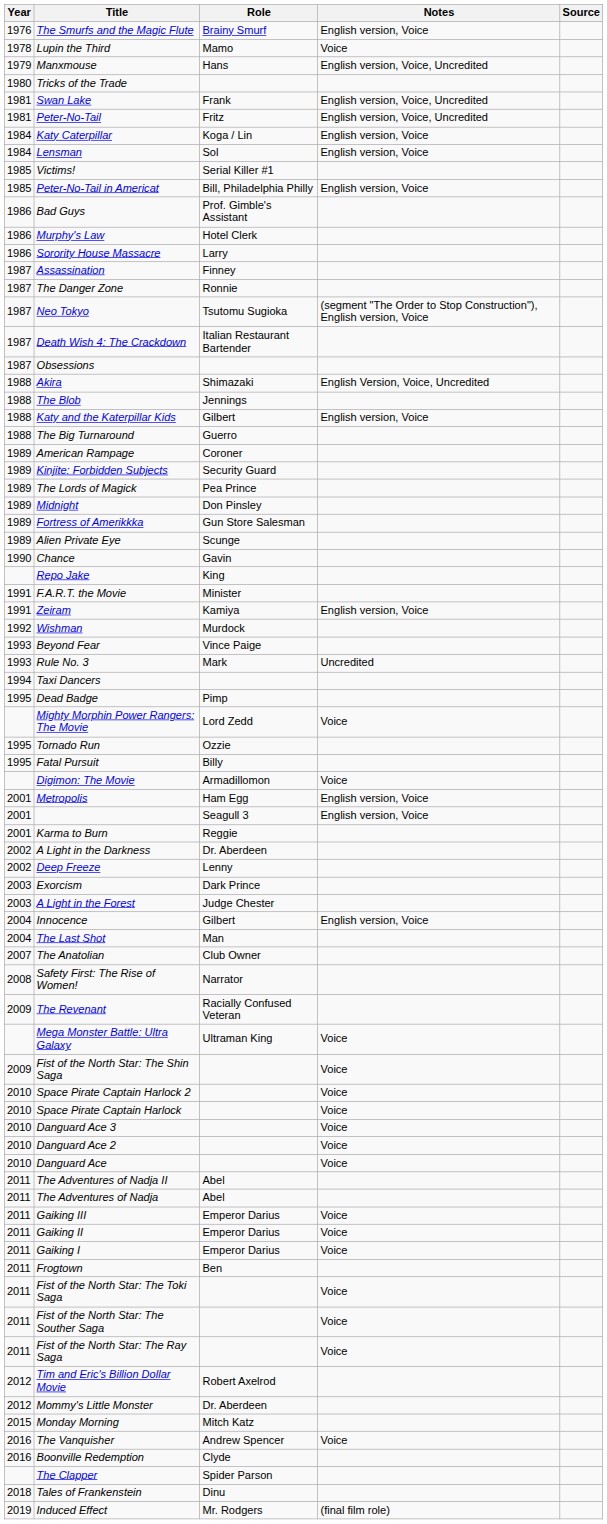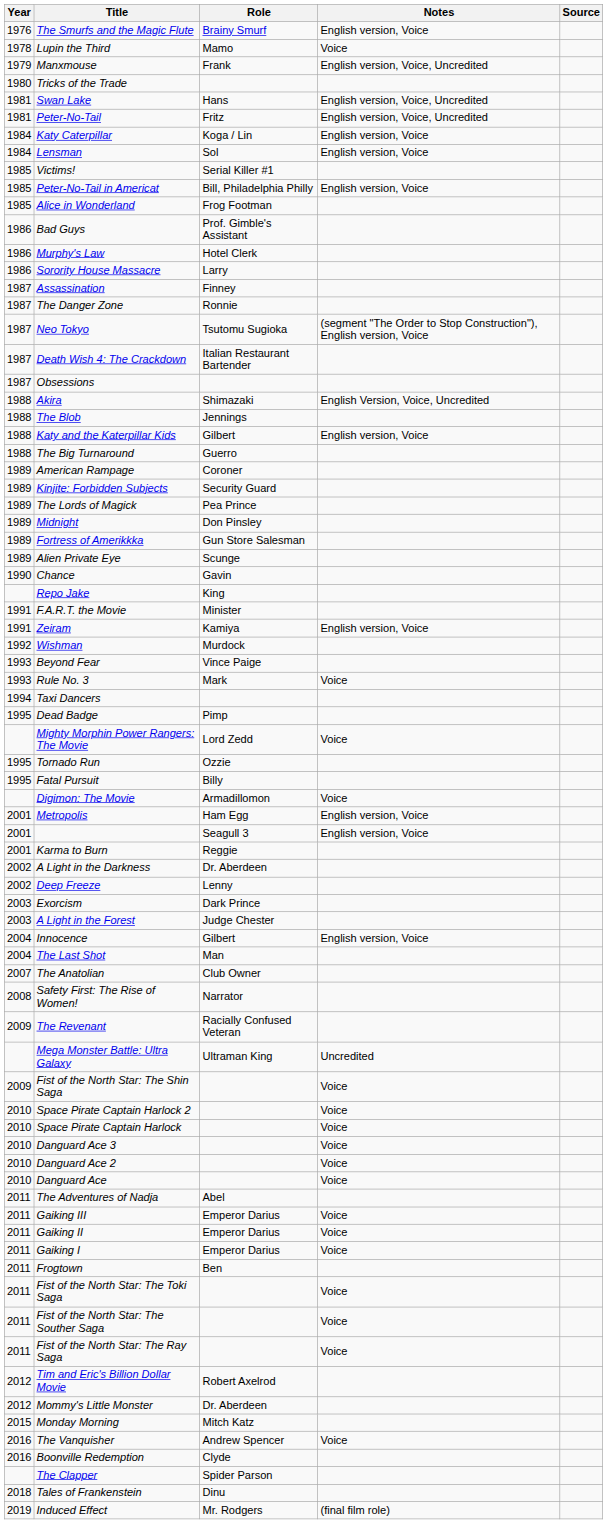 <table class="wikitable sortable plainrowheaders">
 <tr>
 <th>Year</th>
 <th>Title</th>
 <th>Role</th>
 <th class="unsortable">Notes</th>
 <th class="unsortable">Source</th>
 </tr>
 <tr>
 <td>1976</td>
 <td><em><a href='#'>The Smurfs and the Magic Flute</a></em></td>
 <td><a href='#'>Brainy Smurf</a></td>
 <td>English version, Voice</td>
 <td></td>
 </tr>
 <tr>
 <td>1978</td>
 <td><em>Lupin the Third</em></td>
 <td>Mamo</td>
 <td>Voice</td>
 <td></td>
 </tr>
 <tr>
 <td>1979</td>
 <td><em>Manxmouse</em></td>
-<td>Hans</td>
+<td>Frank</td>
 <td>English version, Voice, Uncredited</td>
 <td></td>
 </tr>
 <tr>
 <td>1980</td>
 <td><em>Tricks of the Trade</em></td>
 <td></td>
 <td></td>
 <td></td>
 </tr>
 <tr>
 <td>1981</td>
 <td><em><a href='#'>Swan Lake</a></em></td>
-<td>Frank</td>
+<td>Hans</td>
 <td>English version, Voice, Uncredited</td>
 <td></td>
 </tr>
 <tr>
 <td>1981</td>
 <td><em><a href='#'>Peter-No-Tail</a></em></td>
 <td>Fritz</td>
 <td>English version, Voice, Uncredited</td>
 <td></td>
 </tr>
 <tr>
 <td>1984</td>
 <td><em><a href='#'>Katy Caterpillar</a></em></td>
 <td>Koga / Lin</td>
 <td>English version, Voice</td>
 <td></td>
 </tr>
 <tr>
 <td>1984</td>
 <td><em><a href='#'>Lensman</a></em></td>
 <td>Sol</td>
 <td>English version, Voice</td>
 <td></td>
 </tr>
 <tr>
 <td>1985</td>
 <td><em>Victims!</em></td>
 <td>Serial Killer #1</td>
 <td></td>
 <td></td>
 </tr>
 <tr>
 <td>1985</td>
 <td><em><a href='#'>Peter-No-Tail in Americat</a></em></td>
 <td>Bill, Philadelphia Philly</td>
 <td>English version, Voice</td>
+<td></td>
+</tr>
+<tr>
+<td>1985</td>
+<td><em><a href='#'>Alice in Wonderland</a></em></td>
+<td>Frog Footman</td>
+<td></td>
 <td></td>
 </tr>
 <tr>
 <td>1986</td>
 <td><em>Bad Guys</em></td>
 <td>Prof. Gimble's Assistant</td>
 <td></td>
 <td></td>
 </tr>
 <tr>
 <td>1986</td>
 <td><em><a href='#'>Murphy's Law</a></em></td>
 <td>Hotel Clerk</td>
 <td></td>
 <td></td>
 </tr>
 <tr>
 <td>1986</td>
 <td><em><a href='#'>Sorority House Massacre</a></em></td>
 <td>Larry</td>
 <td></td>
 <td></td>
 </tr>
 <tr>
 <td>1987</td>
 <td><em><a href='#'>Assassination</a></em></td>
 <td>Finney</td>
 <td></td>
 <td></td>
 </tr>
 <tr>
 <td>1987</td>
 <td><em>The Danger Zone</em></td>
 <td>Ronnie</td>
 <td></td>
 <td></td>
 </tr>
 <tr>
 <td>1987</td>
 <td><em><a href='#'>Neo Tokyo</a></em></td>
 <td>Tsutomu Sugioka</td>
 <td>(segment "The Order to Stop Construction"), English version, Voice</td>
 <td></td>
 </tr>
 <tr>
 <td>1987</td>
 <td><em><a href='#'>Death Wish 4: The Crackdown</a></em></td>
 <td>Italian Restaurant Bartender</td>
 <td></td>
 <td></td>
 </tr>
 <tr>
 <td>1987</td>
 <td><em>Obsessions</em></td>
 <td></td>
 <td></td>
 <td></td>
 </tr>
 <tr>
 <td>1988</td>
 <td><em><a href='#'>Akira</a></em></td>
 <td>Shimazaki</td>
 <td>English Version, Voice, Uncredited</td>
 <td></td>
 </tr>
 <tr>
 <td>1988</td>
 <td><em><a href='#'>The Blob</a></em></td>
 <td>Jennings</td>
 <td></td>
 <td></td>
 </tr>
 <tr>
 <td>1988</td>
 <td><em><a href='#'>Katy and the Katerpillar Kids</a></em></td>
 <td>Gilbert</td>
 <td>English version, Voice</td>
 <td></td>
 </tr>
 <tr>
 <td>1988</td>
 <td><em>The Big Turnaround</em></td>
 <td>Guerro</td>
 <td></td>
 <td></td>
 </tr>
 <tr>
 <td>1989</td>
 <td><em>American Rampage</em></td>
 <td>Coroner</td>
 <td></td>
 <td></td>
 </tr>
 <tr>
 <td>1989</td>
 <td><em><a href='#'>Kinjite: Forbidden Subjects</a></em></td>
 <td>Security Guard</td>
 <td></td>
 <td></td>
 </tr>
 <tr>
 <td>1989</td>
 <td><em>The Lords of Magick</em></td>
 <td>Pea Prince</td>
 <td></td>
 <td></td>
 </tr>
 <tr>
 <td>1989</td>
 <td><em><a href='#'>Midnight</a></em></td>
 <td>Don Pinsley</td>
 <td></td>
 <td></td>
 </tr>
 <tr>
 <td>1989</td>
 <td><em><a href='#'>Fortress of Amerikkka</a></em></td>
 <td>Gun Store Salesman</td>
 <td></td>
 <td></td>
 </tr>
 <tr>
 <td>1989</td>
 <td><em>Alien Private Eye</em></td>
 <td>Scunge</td>
 <td></td>
 <td></td>
 </tr>
 <tr>
 <td>1990</td>
 <td><em>Chance</em></td>
 <td>Gavin</td>
 <td></td>
 <td></td>
 </tr>
 <tr>
 <td></td>
 <td><em><a href='#'>Repo Jake</a></em></td>
 <td>King</td>
 <td></td>
 <td></td>
 </tr>
 <tr>
 <td>1991</td>
 <td><em>F.A.R.T. the Movie</em></td>
 <td>Minister</td>
 <td></td>
 <td></td>
 </tr>
 <tr>
 <td>1991</td>
 <td><em><a href='#'>Zeiram</a></em></td>
 <td>Kamiya</td>
 <td>English version, Voice</td>
 <td></td>
 </tr>
 <tr>
 <td>1992</td>
 <td><em><a href='#'>Wishman</a></em></td>
 <td>Murdock</td>
 <td></td>
 <td></td>
 </tr>
 <tr>
 <td>1993</td>
 <td><em>Beyond Fear</em></td>
 <td>Vince Paige</td>
 <td></td>
 <td></td>
 </tr>
 <tr>
 <td>1993</td>
 <td><em>Rule No. 3</em></td>
 <td>Mark</td>
-<td>Uncredited</td>
+<td>Voice</td>
 <td></td>
 </tr>
 <tr>
 <td>1994</td>
 <td><em>Taxi Dancers</em></td>
 <td></td>
 <td></td>
 <td></td>
 </tr>
 <tr>
 <td>1995</td>
 <td><em>Dead Badge</em></td>
 <td>Pimp</td>
 <td></td>
 <td></td>
 </tr>
 <tr>
 <td></td>
 <td><em><a href='#'>Mighty Morphin Power Rangers: The Movie</a></em></td>
 <td>Lord Zedd</td>
 <td>Voice</td>
 <td></td>
 </tr>
 <tr>
 <td>1995</td>
 <td><em>Tornado Run</em></td>
 <td>Ozzie</td>
 <td></td>
 <td></td>
 </tr>
 <tr>
 <td>1995</td>
 <td><em>Fatal Pursuit</em></td>
 <td>Billy</td>
 <td></td>
 <td></td>
 </tr>
 <tr>
 <td></td>
 <td><em><a href='#'>Digimon: The Movie</a></em></td>
 <td>Armadillomon</td>
 <td>Voice</td>
 <td></td>
 </tr>
 <tr>
 <td>2001</td>
 <td><em><a href='#'>Metropolis</a></em></td>
 <td>Ham Egg</td>
 <td>English version, Voice</td>
 <td></td>
 </tr>
 <tr>
 <td>2001</td>
 <td><em></em></td>
 <td>Seagull 3</td>
 <td>English version, Voice</td>
 <td></td>
 </tr>
 <tr>
 <td>2001</td>
 <td><em>Karma to Burn</em></td>
 <td>Reggie</td>
 <td></td>
 <td></td>
 </tr>
 <tr>
 <td>2002</td>
 <td><em>A Light in the Darkness</em></td>
 <td>Dr. Aberdeen</td>
 <td></td>
 <td></td>
 </tr>
 <tr>
 <td>2002</td>
 <td><em><a href='#'>Deep Freeze</a></em></td>
 <td>Lenny</td>
 <td></td>
 <td></td>
 </tr>
 <tr>
 <td>2003</td>
 <td><em>Exorcism</em></td>
 <td>Dark Prince</td>
 <td></td>
 <td></td>
 </tr>
 <tr>
 <td>2003</td>
 <td><em><a href='#'>A Light in the Forest</a></em></td>
 <td>Judge Chester</td>
 <td></td>
 <td></td>
 </tr>
 <tr>
 <td>2004</td>
 <td><em>Innocence</em></td>
 <td>Gilbert</td>
 <td>English version, Voice</td>
 <td></td>
 </tr>
 <tr>
 <td>2004</td>
 <td><em><a href='#'>The Last Shot</a></em></td>
 <td>Man</td>
 <td></td>
 <td></td>
 </tr>
 <tr>
 <td>2007</td>
 <td><em>The Anatolian</em></td>
 <td>Club Owner</td>
 <td></td>
 <td></td>
 </tr>
 <tr>
 <td>2008</td>
 <td><em>Safety First: The Rise of Women!</em></td>
 <td>Narrator</td>
 <td></td>
 <td></td>
 </tr>
 <tr>
 <td>2009</td>
 <td><em><a href='#'>The Revenant</a></em></td>
 <td>Racially Confused Veteran</td>
 <td></td>
 <td></td>
 </tr>
 <tr>
 <td></td>
 <td><em><a href='#'>Mega Monster Battle: Ultra Galaxy</a></em></td>
 <td>Ultraman King</td>
-<td>Voice</td>
+<td>Uncredited</td>
 <td></td>
 </tr>
 <tr>
 <td>2009</td>
 <td><em>Fist of the North Star: The Shin Saga</em></td>
 <td></td>
 <td>Voice</td>
 <td></td>
 </tr>
 <tr>
 <td>2010</td>
 <td><em>Space Pirate Captain Harlock 2</em></td>
 <td></td>
 <td>Voice</td>
 <td></td>
 </tr>
 <tr>
 <td>2010</td>
 <td><em>Space Pirate Captain Harlock</em></td>
 <td></td>
 <td>Voice</td>
 <td></td>
 </tr>
 <tr>
 <td>2010</td>
 <td><em>Danguard Ace 3</em></td>
 <td></td>
 <td>Voice</td>
 <td></td>
 </tr>
 <tr>
 <td>2010</td>
 <td><em>Danguard Ace 2</em></td>
 <td></td>
 <td>Voice</td>
 <td></td>
 </tr>
 <tr>
 <td>2010</td>
 <td><em>Danguard Ace</em></td>
 <td></td>
 <td>Voice</td>
-<td></td>
-</tr>
-<tr>
-<td>2011</td>
-<td><em>The Adventures of Nadja II</em></td>
-<td>Abel</td>
-<td></td>
 <td></td>
 </tr>
 <tr>
 <td>2011</td>
 <td><em>The Adventures of Nadja</em></td>
 <td>Abel</td>
 <td></td>
 <td></td>
 </tr>
 <tr>
 <td>2011</td>
 <td><em>Gaiking III</em></td>
 <td>Emperor Darius</td>
 <td>Voice</td>
 <td></td>
 </tr>
 <tr>
 <td>2011</td>
 <td><em>Gaiking II</em></td>
 <td>Emperor Darius</td>
 <td>Voice</td>
 <td></td>
 </tr>
 <tr>
 <td>2011</td>
 <td><em>Gaiking I</em></td>
 <td>Emperor Darius</td>
 <td>Voice</td>
 <td></td>
 </tr>
 <tr>
 <td>2011</td>
 <td><em>Frogtown</em></td>
 <td>Ben</td>
 <td></td>
 <td></td>
 </tr>
 <tr>
 <td>2011</td>
 <td><em>Fist of the North Star: The Toki Saga</em></td>
 <td></td>
 <td>Voice</td>
 <td></td>
 </tr>
 <tr>
 <td>2011</td>
 <td><em>Fist of the North Star: The Souther Saga</em></td>
 <td></td>
 <td>Voice</td>
 <td></td>
 </tr>
 <tr>
 <td>2011</td>
 <td><em>Fist of the North Star: The Ray Saga</em></td>
 <td></td>
 <td>Voice</td>
 <td></td>
 </tr>
 <tr>
 <td>2012</td>
 <td><em><a href='#'>Tim and Eric's Billion Dollar Movie</a></em></td>
 <td>Robert Axelrod</td>
 <td></td>
 <td></td>
 </tr>
 <tr>
 <td>2012</td>
 <td><em>Mommy's Little Monster</em></td>
 <td>Dr. Aberdeen</td>
 <td></td>
 <td></td>
 </tr>
 <tr>
 <td>2015</td>
 <td><em>Monday Morning</em></td>
 <td>Mitch Katz</td>
 <td></td>
 <td></td>
 </tr>
 <tr>
 <td>2016</td>
 <td><em>The Vanquisher</em></td>
 <td>Andrew Spencer</td>
 <td>Voice</td>
 <td></td>
 </tr>
 <tr>
 <td>2016</td>
 <td><em>Boonville Redemption</em></td>
 <td>Clyde</td>
 <td></td>
 <td></td>
 </tr>
 <tr>
 <td></td>
 <td><em><a href='#'>The Clapper</a></em></td>
 <td>Spider Parson</td>
 <td></td>
 <td></td>
 </tr>
 <tr>
 <td>2018</td>
 <td><em>Tales of Frankenstein</em></td>
 <td>Dinu</td>
 <td></td>
 <td></td>
 </tr>
 <tr>
 <td>2019</td>
 <td><em>Induced Effect</em></td>
 <td>Mr. Rodgers</td>
 <td>(final film role)</td>
 <td></td>
 </tr>
 </table>
